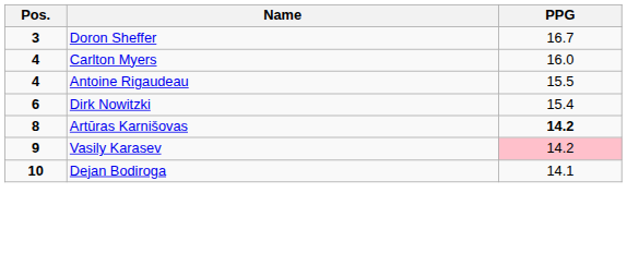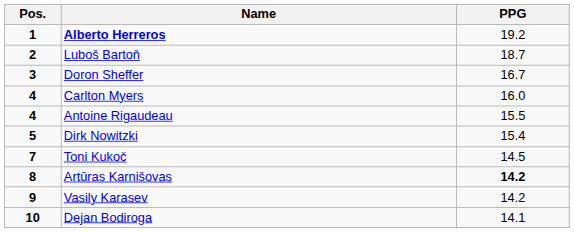 <table class=wikitable width="80%">
 <tr>
 <th width="10%">Pos.</th>
 <th width="70%">Name</th>
 <th width="20%">PPG</th>
+</tr>
+<tr>
+<td align=center><strong>1</strong></td>
+<td> <strong><a href='#'>Alberto Herreros</a></strong></td>
+<td align=center>19.2</td>
+</tr>
+<tr>
+<td align=center><strong>2</strong></td>
+<td> <a href='#'>Luboš Bartoň</a></td>
+<td align=center>18.7</td>
 </tr>
 <tr>
 <td align=center><strong>3</strong></td>
 <td> <a href='#'>Doron Sheffer</a></td>
 <td align=center>16.7</td>
 </tr>
 <tr>
 <td align=center><strong>4</strong></td>
 <td> <a href='#'>Carlton Myers</a></td>
 <td align=center>16.0</td>
 </tr>
 <tr>
 <td align=center><strong>4</strong></td>
 <td> <a href='#'>Antoine Rigaudeau</a></td>
 <td align=center>15.5</td>
 </tr>
 <tr>
-<td align=center><strong>6</strong></td>
+<td align=center><strong>5</strong></td>
 <td> <a href='#'>Dirk Nowitzki</a></td>
 <td align=center>15.4</td>
+</tr>
+<tr>
+<td align=center><strong>7</strong></td>
+<td> <a href='#'>Toni Kukoč</a></td>
+<td align=center>14.5</td>
 </tr>
 <tr>
 <td align=center><strong>8</strong></td>
 <td> <a href='#'>Artūras Karnišovas</a></td>
 <td align=center><strong>14.2</strong></td>
 </tr>
 <tr>
 <td align=center><strong>9</strong></td>
 <td> <a href='#'>Vasily Karasev</a></td>
-<td align=center style="background: pink;">14.2</td>
+<td align=center>14.2</td>
 </tr>
 <tr>
 <td align=center><strong>10</strong></td>
 <td> <a href='#'>Dejan Bodiroga</a></td>
 <td align=center>14.1</td>
 </tr>
 </table>
